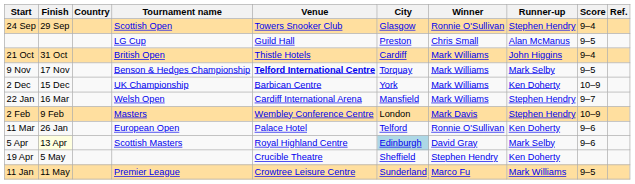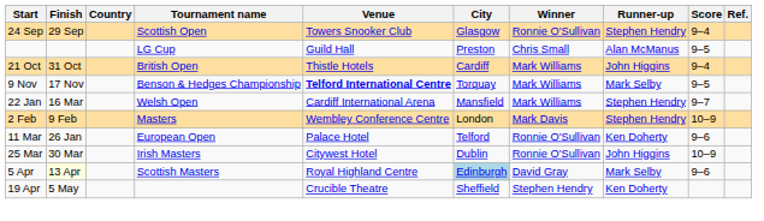 <table class="wikitable sortable" style="font-size: 85%">
 <tr>
 <th>Start</th>
 <th>Finish</th>
 <th>Country</th>
 <th>Tournament name</th>
 <th>Venue</th>
 <th>City</th>
 <th>Winner</th>
 <th>Runner-up</th>
 <th>Score</th>
 <th>Ref.</th>
 </tr>
 <tr bgcolor="#ffdf9f">
 <td>24 Sep</td>
 <td>29 Sep</td>
 <td></td>
 <td><a href='#'>Scottish Open</a></td>
 <td><a href='#'>Towers Snooker Club</a></td>
 <td><a href='#'>Glasgow</a></td>
 <td> <a href='#'>Ronnie O'Sullivan</a></td>
 <td> <a href='#'>Stephen Hendry</a></td>
 <td>9–4</td>
 <td></td>
 </tr>
 <tr>
 <td></td>
 <td></td>
 <td></td>
 <td><a href='#'>LG Cup</a></td>
 <td><a href='#'>Guild Hall</a></td>
 <td><a href='#'>Preston</a></td>
 <td>  <a href='#'>Chris Small</a></td>
 <td> <a href='#'>Alan McManus</a></td>
 <td>9–5</td>
 <td></td>
 </tr>
 <tr bgcolor="#ffdf9f">
 <td>21 Oct</td>
 <td>31 Oct</td>
 <td></td>
 <td><a href='#'>British Open</a></td>
 <td><a href='#'>Thistle Hotels</a></td>
 <td><a href='#'>Cardiff</a></td>
 <td> <a href='#'>Mark Williams</a></td>
 <td> <a href='#'>John Higgins</a></td>
 <td>9–4</td>
 <td></td>
 </tr>
 <tr>
 <td>9 Nov</td>
 <td>17 Nov</td>
 <td></td>
 <td><a href='#'>Benson & Hedges Championship</a></td>
 <td><strong><a href='#'>Telford International Centre</a></strong></td>
 <td><a href='#'>Torquay</a></td>
 <td> <a href='#'>Mark Williams</a></td>
 <td> <a href='#'>Mark Selby</a></td>
 <td>9–5</td>
 <td></td>
 </tr>
 <tr>
-<td>2 Dec</td>
-<td>15 Dec</td>
-<td></td>
-<td><a href='#'>UK Championship</a></td>
-<td><a href='#'>Barbican Centre</a></td>
-<td><a href='#'>York</a></td>
-<td> <a href='#'>Mark Williams</a></td>
-<td> <a href='#'>Ken Doherty</a></td>
-<td>10–9</td>
-<td></td>
-</tr>
-<tr>
 <td>22 Jan</td>
 <td>16 Mar</td>
 <td></td>
 <td><a href='#'>Welsh Open</a></td>
 <td><a href='#'>Cardiff International Arena</a></td>
 <td><a href='#'>Mansfield</a></td>
 <td> <a href='#'>Mark Williams</a></td>
 <td> <a href='#'>Stephen Hendry</a></td>
 <td>9–7</td>
 <td></td>
 </tr>
 <tr bgcolor="#ffdf9f">
 <td>2 Feb</td>
 <td>9 Feb</td>
 <td></td>
 <td><a href='#'>Masters</a></td>
 <td><a href='#'>Wembley Conference Centre</a></td>
 <td>London</td>
 <td> <a href='#'>Mark Davis</a></td>
 <td> <a href='#'>Stephen Hendry</a></td>
 <td>10–9</td>
 <td></td>
 </tr>
 <tr>
 <td>11 Mar</td>
 <td>26 Jan</td>
 <td></td>
 <td><a href='#'>European Open</a></td>
 <td><a href='#'>Palace Hotel</a></td>
 <td><a href='#'>Telford</a></td>
 <td> <a href='#'>Ronnie O'Sullivan</a></td>
 <td> <a href='#'>Ken Doherty</a></td>
 <td>9–6</td>
 <td></td>
 </tr>
 <tr>
+<td>25 Mar</td>
+<td>30 Mar</td>
+<td></td>
+<td><a href='#'>Irish Masters</a></td>
+<td><a href='#'>Citywest Hotel</a></td>
+<td><a href='#'>Dublin</a></td>
+<td> <a href='#'>Ronnie O'Sullivan</a></td>
+<td> <a href='#'>John Higgins</a></td>
+<td>10–9</td>
+<td></td>
+</tr>
+<tr>
 <td>5 Apr</td>
 <td style="background: lightyellow;">13 Apr</td>
 <td></td>
 <td><a href='#'>Scottish Masters</a></td>
 <td><a href='#'>Royal Highland Centre</a></td>
 <td style="background: lightblue;"><a href='#'>Edinburgh</a></td>
 <td> <a href='#'>David Gray</a></td>
 <td> <a href='#'>Mark Selby</a></td>
 <td>9–6</td>
 <td></td>
 </tr>
 <tr>
 <td>19 Apr</td>
 <td>5 May</td>
 <td></td>
 <td></td>
 <td><a href='#'>Crucible Theatre</a></td>
 <td><a href='#'>Sheffield</a></td>
 <td> <a href='#'>Stephen Hendry</a></td>
 <td> <a href='#'>Ken Doherty</a></td>
 <td></td>
 <td></td>
 </tr>
-<tr bgcolor="#ffdf9f">
-<td>11 Jan</td>
-<td>11 May</td>
-<td></td>
-<td><a href='#'>Premier League</a></td>
-<td><a href='#'>Crowtree Leisure Centre</a></td>
-<td><a href='#'>Sunderland</a></td>
-<td> <a href='#'>Marco Fu</a></td>
-<td> <a href='#'>Mark Williams</a></td>
-<td>9–5</td>
-<td></td>
-</tr>
 </table>
